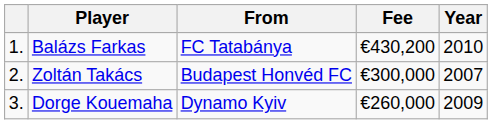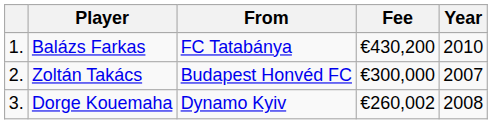 <table border="0" class="wikitable">
 <tr>
 <th></th>
 <th>Player</th>
 <th>From</th>
 <th>Fee</th>
 <th>Year</th>
 </tr>
 <tr>
 <td>1.</td>
 <td> <a href='#'>Balázs Farkas</a></td>
 <td> <a href='#'>FC Tatabánya</a></td>
 <td>€430,200</td>
 <td>2010</td>
 </tr>
 <tr>
 <td>2.</td>
 <td> <a href='#'>Zoltán Takács</a></td>
 <td> <a href='#'>Budapest Honvéd FC</a></td>
 <td>€300,000</td>
 <td>2007</td>
 </tr>
 <tr>
 <td>3.</td>
 <td> <a href='#'>Dorge Kouemaha</a></td>
 <td> <a href='#'>Dynamo Kyiv</a></td>
-<td>€260,000</td>
-<td>2009</td>
+<td>€260,002</td>
+<td>2008</td>
 </tr>
 </table>
